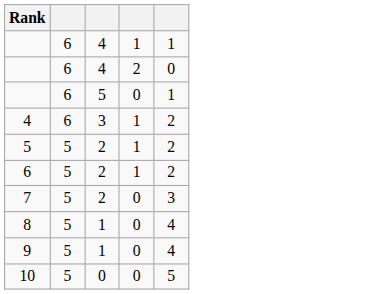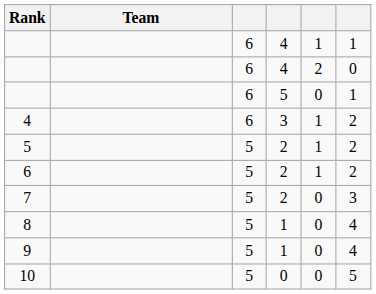 <table class="wikitable" style="text-align: center; font-size:90% ">
 <tr>
 <th width=35>Rank</th>
+<th width=160>Team</th>
 <th width=25></th>
 <th width=25></th>
 <th width=25></th>
 <th width=25></th>
 </tr>
 <tr>
 <td></td>
+<td align="left"></td>
 <td>6</td>
 <td>4</td>
 <td>1</td>
 <td>1</td>
 </tr>
 <tr>
 <td></td>
+<td align="left"></td>
 <td>6</td>
 <td>4</td>
 <td>2</td>
 <td>0</td>
 </tr>
 <tr>
 <td></td>
+<td align="left"></td>
 <td>6</td>
 <td>5</td>
 <td>0</td>
 <td>1</td>
 </tr>
 <tr>
 <td>4</td>
+<td align="left"></td>
 <td>6</td>
 <td>3</td>
 <td>1</td>
 <td>2</td>
 </tr>
 <tr>
 <td>5</td>
+<td align="left"></td>
 <td>5</td>
 <td>2</td>
 <td>1</td>
 <td>2</td>
 </tr>
 <tr>
 <td>6</td>
+<td align="left"></td>
 <td>5</td>
 <td>2</td>
 <td>1</td>
 <td>2</td>
 </tr>
 <tr>
 <td>7</td>
+<td align="left"></td>
 <td>5</td>
 <td>2</td>
 <td>0</td>
 <td>3</td>
 </tr>
 <tr>
 <td>8</td>
+<td align="left"></td>
 <td>5</td>
 <td>1</td>
 <td>0</td>
 <td>4</td>
 </tr>
 <tr>
 <td>9</td>
+<td align="left"></td>
 <td>5</td>
 <td>1</td>
 <td>0</td>
 <td>4</td>
 </tr>
 <tr>
 <td>10</td>
+<td align="left"></td>
 <td>5</td>
 <td>0</td>
 <td>0</td>
 <td>5</td>
 </tr>
 </table>
